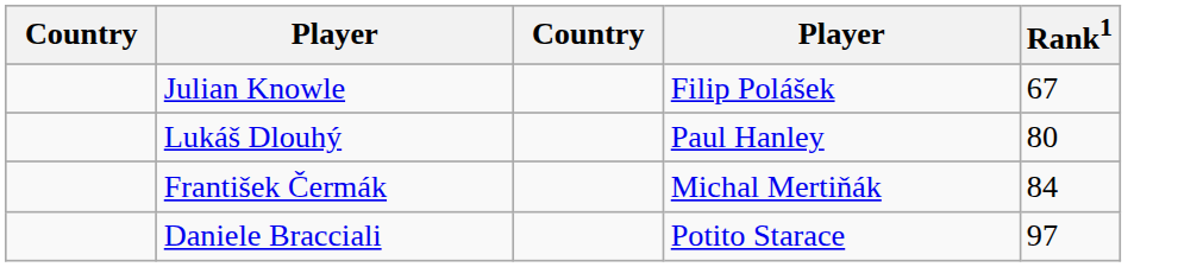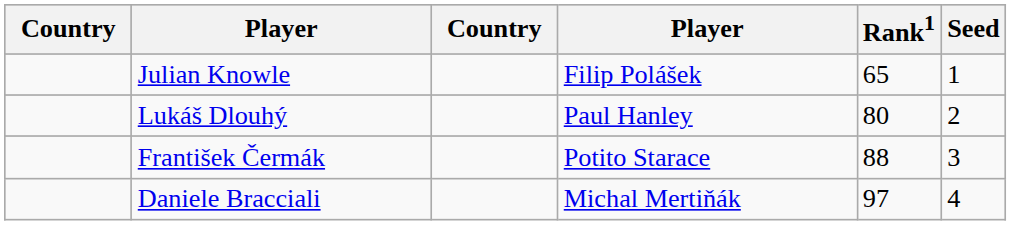 <table class="sortable wikitable">
 <tr>
 <th width="70">Country</th>
 <th width="175">Player</th>
 <th width="70">Country</th>
 <th width="175">Player</th>
 <th>Rank<sup>1</sup></th>
+<th>Seed</th>
 </tr>
 <tr>
 <td></td>
 <td><a href='#'>Julian Knowle</a></td>
 <td></td>
 <td><a href='#'>Filip Polášek</a></td>
-<td>67</td>
+<td>65</td>
+<td>1</td>
 </tr>
 <tr>
 <td></td>
 <td><a href='#'>Lukáš Dlouhý</a></td>
 <td></td>
 <td><a href='#'>Paul Hanley</a></td>
 <td>80</td>
+<td>2</td>
 </tr>
 <tr>
 <td></td>
 <td><a href='#'>František Čermák</a></td>
 <td></td>
-<td><a href='#'>Michal Mertiňák</a></td>
-<td>84</td>
+<td><a href='#'>Potito Starace</a></td>
+<td>88</td>
+<td>3</td>
 </tr>
 <tr>
 <td></td>
 <td><a href='#'>Daniele Bracciali</a></td>
 <td></td>
-<td><a href='#'>Potito Starace</a></td>
+<td><a href='#'>Michal Mertiňák</a></td>
 <td>97</td>
+<td>4</td>
 </tr>
 </table>
